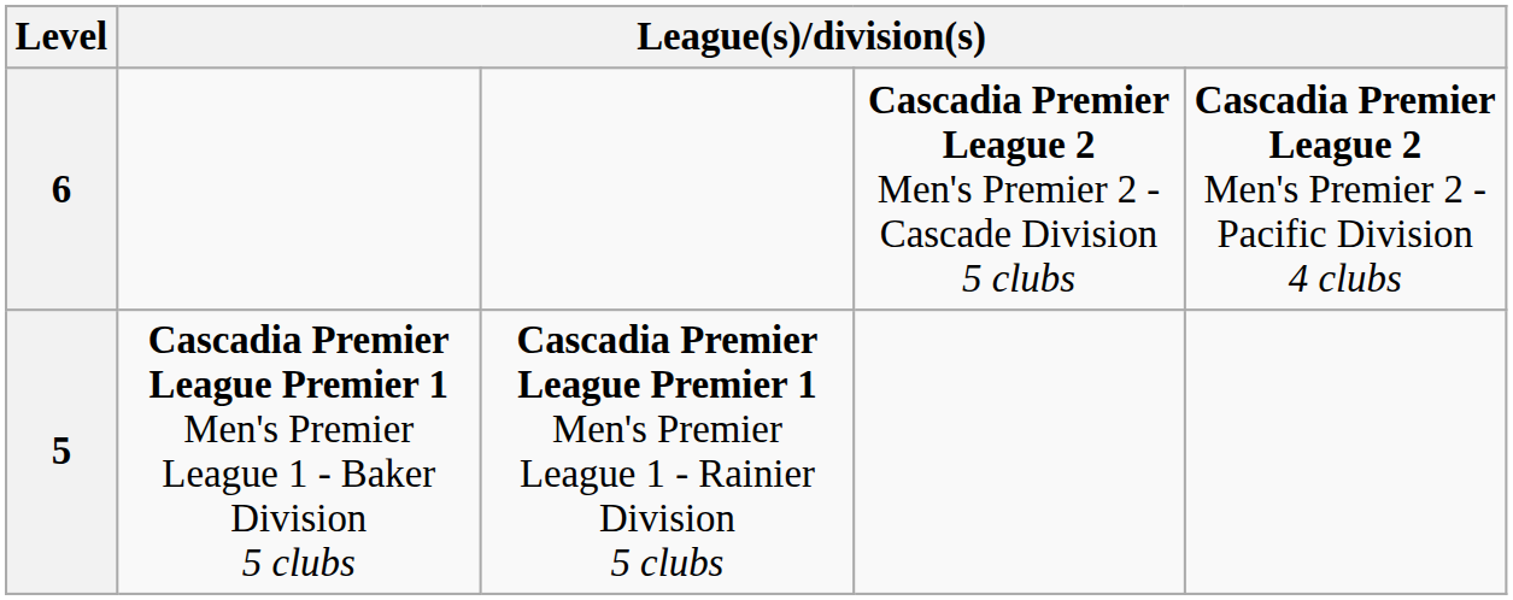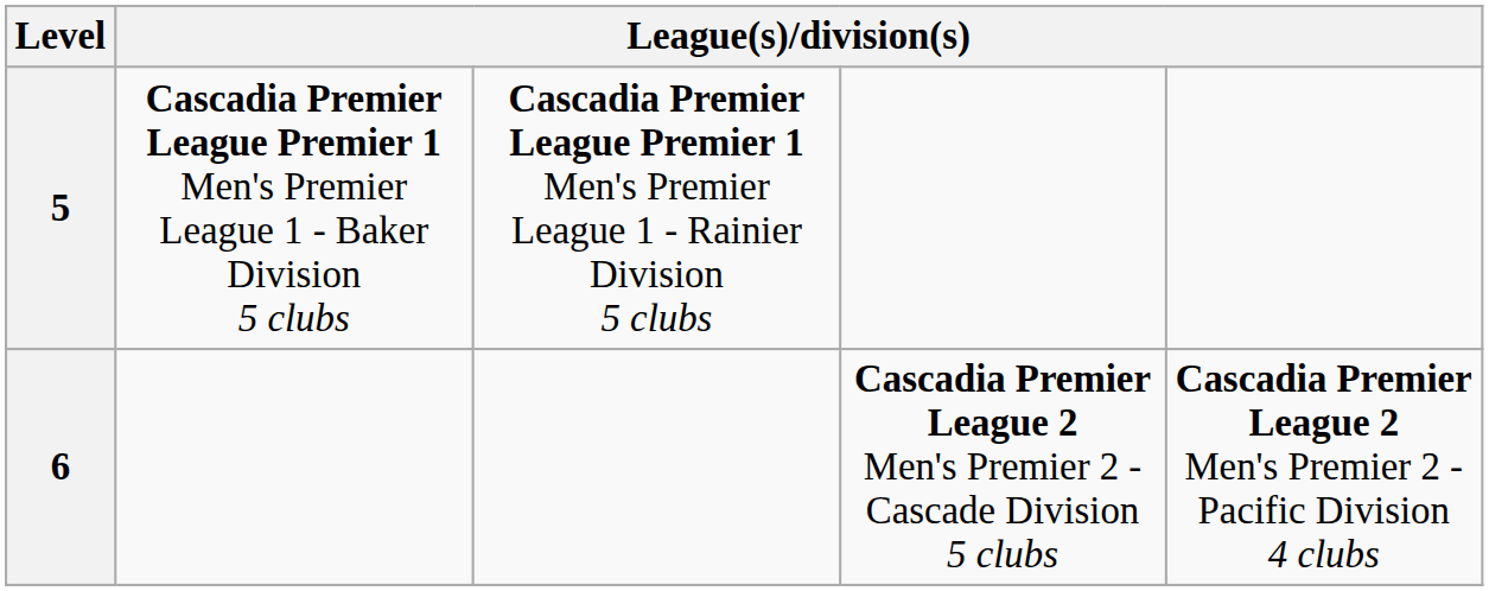 <table class="wikitable" style="border: none; text-align: center;">
 <tr>
 <th width=2%>Level</th>
 <th colspan="4">League(s)/division(s)</th>
+</tr>
+<tr>
+<th>5</th>
+<td><strong>Cascadia Premier League Premier 1</strong><br>Men's Premier League 1 - Baker Division<br><em>5 clubs</em></td>
+<td><strong>Cascadia Premier League Premier 1</strong><br>Men's Premier League 1 - Rainier Division<br><em>5 clubs</em></td>
+<td></td>
+<td></td>
 </tr>
 <tr>
 <th>6</th>
 <td></td>
 <td></td>
 <td><strong>Cascadia Premier League 2</strong><br>Men's Premier 2 - Cascade Division<br><em>5 clubs</em></td>
 <td><strong>Cascadia Premier League 2</strong><br>Men's Premier 2 - Pacific Division<br><em>4 clubs</em></td>
 </tr>
-<tr>
-<th>5</th>
-<td><strong>Cascadia Premier League Premier 1</strong><br>Men's Premier League 1 - Baker Division<br><em>5 clubs</em></td>
-<td><strong>Cascadia Premier League Premier 1</strong><br>Men's Premier League 1 - Rainier Division<br><em>5 clubs</em></td>
-<td></td>
-<td></td>
-</tr>
 </table>
